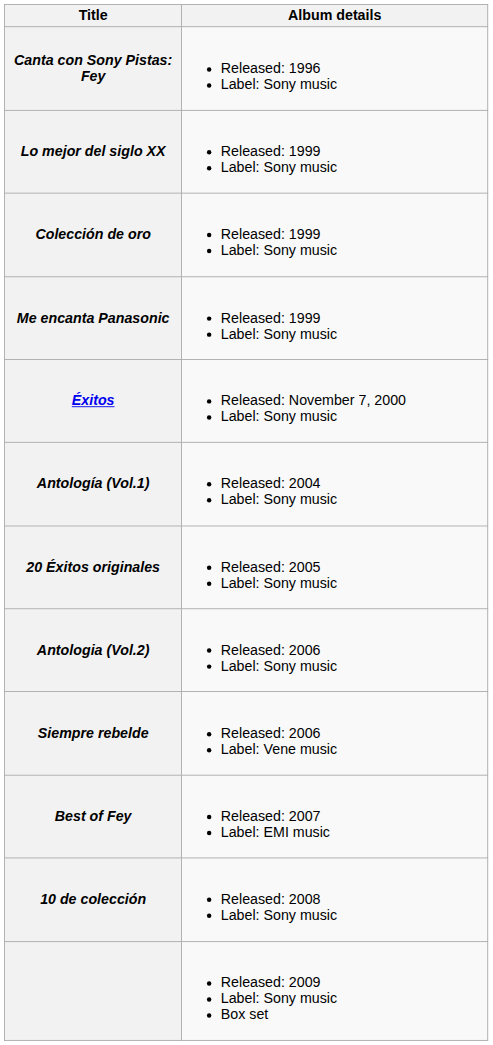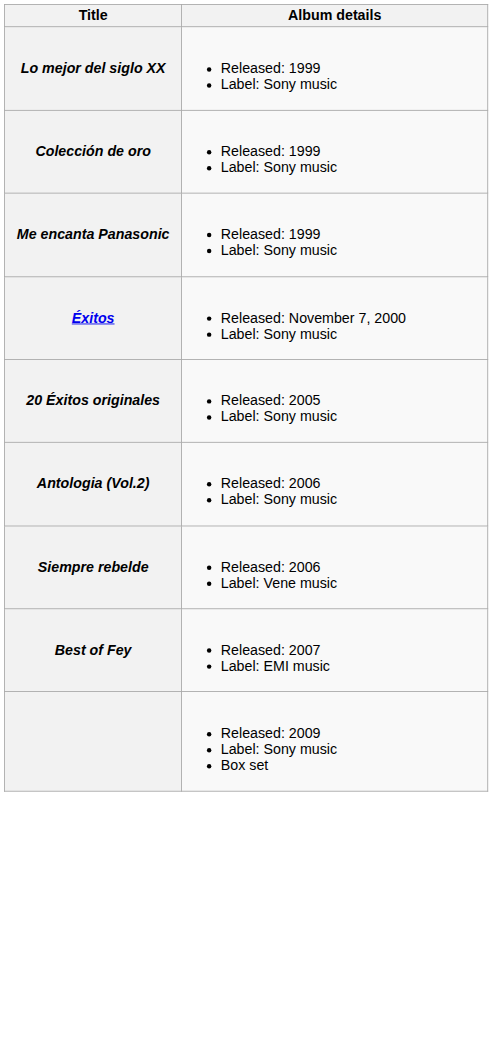 <table class="wikitable plainrowheaders" style="text-align:center;">
 <tr>
 <th scope="col" style="width:12em;">Title</th>
 <th scope="col" style="width:21em;">Album details</th>
-</tr>
-<tr>
-<th scope="row" align="center"><em>Canta con Sony Pistas: Fey</em></th>
-<td align="left"><br><ul><li>Released: 1996</li><li>Label: Sony music</li></ul></td>
 </tr>
 <tr>
 <th scope="row" align="center"><em>Lo mejor del siglo XX</em></th>
 <td align="left"><br><ul><li>Released: 1999</li><li>Label: Sony music</li></ul></td>
 </tr>
 <tr>
 <th scope="row" align="center"><em>Colección de oro</em></th>
 <td align="left"><br><ul><li>Released: 1999</li><li>Label: Sony music</li></ul></td>
 </tr>
 <tr>
 <th scope="row" align="center"><em>Me encanta Panasonic</em></th>
 <td align="left"><br><ul><li>Released: 1999</li><li>Label: Sony music</li></ul></td>
 </tr>
 <tr>
 <th scope="row" align="center"><em><a href='#'>Éxitos</a></em></th>
 <td align="left"><br><ul><li>Released: November 7, 2000</li><li>Label: Sony music</li></ul></td>
 </tr>
 <tr>
-<th scope="row" align="center"><em>Antología (Vol.1)</em></th>
-<td align="left"><br><ul><li>Released: 2004</li><li>Label: Sony music</li></ul></td>
-</tr>
-<tr>
 <th scope="row" align="center"><em>20 Éxitos originales</em></th>
 <td align="left"><br><ul><li>Released: 2005</li><li>Label: Sony music</li></ul></td>
 </tr>
 <tr>
 <th scope="row" align="center"><em>Antologia (Vol.2)</em></th>
 <td align="left"><br><ul><li>Released: 2006</li><li>Label: Sony music</li></ul></td>
 </tr>
 <tr>
 <th scope="row" align="center"><em>Siempre rebelde</em></th>
 <td align="left"><br><ul><li>Released: 2006</li><li>Label: Vene music</li></ul></td>
 </tr>
 <tr>
 <th scope="row" align="center"><em>Best of Fey</em></th>
 <td align="left"><br><ul><li>Released: 2007</li><li>Label: EMI music</li></ul></td>
 </tr>
 <tr>
-<th scope="row" align="center"><em>10 de colección</em></th>
-<td align="left"><br><ul><li>Released: 2008</li><li>Label: Sony music</li></ul></td>
-</tr>
-<tr>
 <th scope="row" align="center"><em></em></th>
 <td align="left"><br><ul><li>Released: 2009</li><li>Label: Sony music</li><li>Box set</li></ul></td>
 </tr>
 </table>
